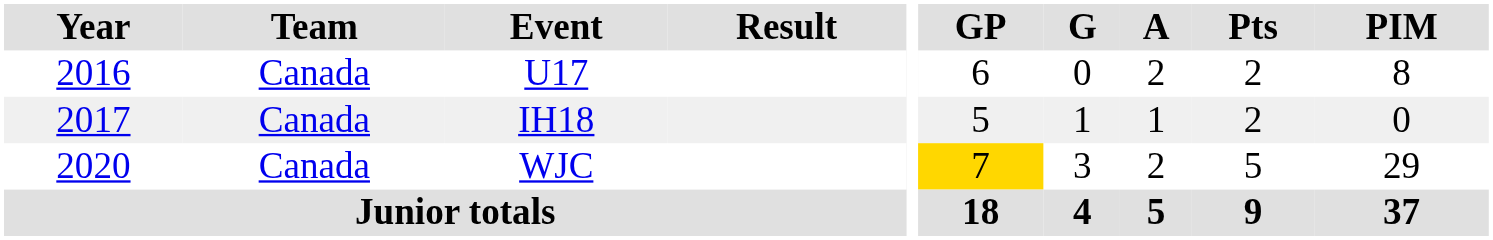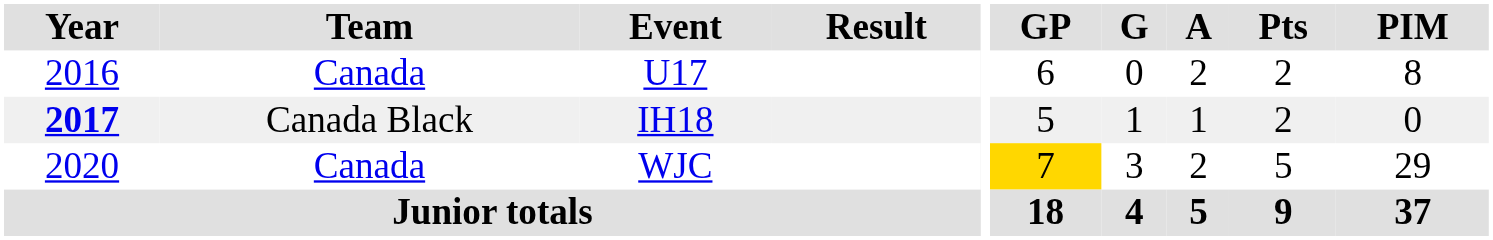 <table border="0" cellpadding="1" cellspacing="0" ID="Table3" style="text-align:center; width:40em;">
 <tr bgcolor="#e0e0e0">
 <th>Year</th>
 <th>Team</th>
 <th>Event</th>
 <th>Result</th>
 <th rowspan="99" bgcolor="#ffffff"></th>
 <th>GP</th>
 <th>G</th>
 <th>A</th>
 <th>Pts</th>
 <th>PIM</th>
 </tr>
 <tr>
 <td><a href='#'>2016</a></td>
 <td><a href='#'>Canada</a></td>
 <td><a href='#'>U17</a></td>
 <td></td>
 <td>6</td>
 <td>0</td>
 <td>2</td>
 <td>2</td>
 <td>8</td>
 </tr>
 <tr bgcolor="#f0f0f0">
-<td><a href='#'>2017</a></td>
-<td><a href='#'>Canada</a></td>
+<td><strong><a href='#'>2017</a></strong></td>
+<td>Canada Black</td>
 <td><a href='#'>IH18</a></td>
 <td></td>
 <td>5</td>
 <td>1</td>
 <td>1</td>
 <td>2</td>
 <td>0</td>
 </tr>
 <tr>
 <td><a href='#'>2020</a></td>
 <td><a href='#'>Canada</a></td>
 <td><a href='#'>WJC</a></td>
 <td></td>
 <td style="background: gold;">7</td>
 <td>3</td>
 <td>2</td>
 <td>5</td>
 <td>29</td>
 </tr>
 <tr bgcolor="#e0e0e0">
 <th colspan="4">Junior totals</th>
 <th>18</th>
 <th>4</th>
 <th>5</th>
 <th>9</th>
 <th>37</th>
 </tr>
 </table>
